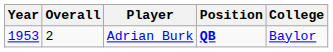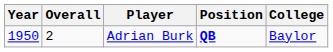 <table class="wikitable">
 <tr>
 <th>Year</th>
 <th>Overall</th>
 <th>Player</th>
 <th>Position</th>
 <th>College</th>
 </tr>
 <tr>
-<td><a href='#'>1953</a></td>
+<td><a href='#'>1950</a></td>
 <td>2</td>
 <td><a href='#'>Adrian Burk</a></td>
 <td><strong><a href='#'>QB</a></strong></td>
 <td><a href='#'>Baylor</a></td>
 </tr>
 </table>
